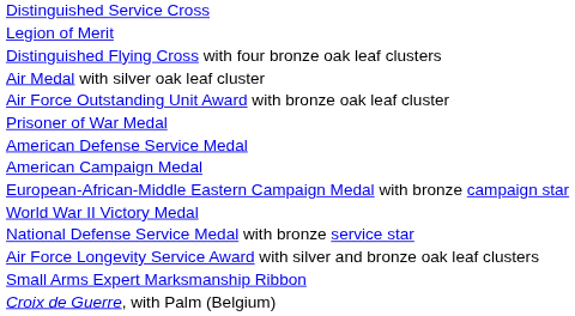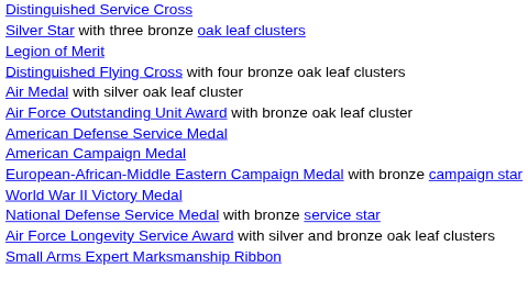 <table>
 <tr>
 <td></td>
 <td><a href='#'>Distinguished Service Cross</a></td>
+</tr>
+<tr>
+<td></td>
+<td><a href='#'>Silver Star</a> with three bronze <a href='#'>oak leaf clusters</a></td>
 </tr>
 <tr>
 <td></td>
 <td><a href='#'>Legion of Merit</a></td>
 </tr>
 <tr>
 <td></td>
 <td><a href='#'>Distinguished Flying Cross</a> with four bronze oak leaf clusters</td>
 </tr>
 <tr>
 <td></td>
 <td><a href='#'>Air Medal</a> with silver oak leaf cluster</td>
 </tr>
 <tr>
 <td></td>
 <td><a href='#'>Air Force Outstanding Unit Award</a> with bronze oak leaf cluster</td>
-</tr>
-<tr>
-<td></td>
-<td><a href='#'>Prisoner of War Medal</a></td>
 </tr>
 <tr>
 <td></td>
 <td><a href='#'>American Defense Service Medal</a></td>
 </tr>
 <tr>
 <td></td>
 <td><a href='#'>American Campaign Medal</a></td>
 </tr>
 <tr>
 <td></td>
 <td><a href='#'>European-African-Middle Eastern Campaign Medal</a> with bronze <a href='#'>campaign star</a></td>
 </tr>
 <tr>
 <td></td>
 <td><a href='#'>World War II Victory Medal</a></td>
 </tr>
 <tr>
 <td></td>
 <td><a href='#'>National Defense Service Medal</a> with bronze <a href='#'>service star</a></td>
 </tr>
 <tr>
 <td></td>
 <td><a href='#'>Air Force Longevity Service Award</a> with silver and bronze oak leaf clusters</td>
 </tr>
 <tr>
 <td></td>
 <td><a href='#'>Small Arms Expert Marksmanship Ribbon</a></td>
 </tr>
-<tr>
-<td></td>
-<td><em><a href='#'>Croix de Guerre</a></em>, with Palm (Belgium)</td>
-</tr>
 </table>
